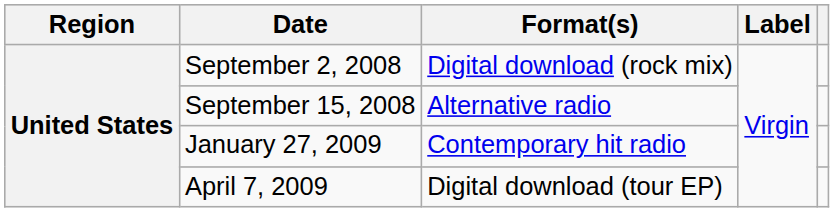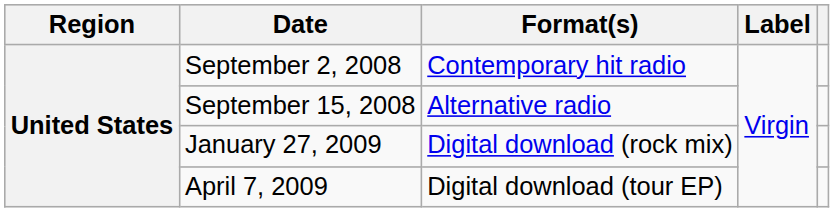 <table class="wikitable plainrowheaders">
 <tr>
 <th scope="col">Region</th>
 <th scope="col">Date</th>
 <th scope="col">Format(s)</th>
 <th scope="col">Label</th>
 <th scope="col"></th>
 </tr>
 <tr>
 <th scope="row" rowspan="4">United States</th>
 <td>September 2, 2008</td>
-<td><a href='#'>Digital download</a> (rock mix)</td>
+<td><a href='#'>Contemporary hit radio</a></td>
 <td rowspan="4"><a href='#'>Virgin</a></td>
 <td></td>
 </tr>
 <tr>
 <td>September 15, 2008</td>
 <td><a href='#'>Alternative radio</a></td>
 <td></td>
 </tr>
 <tr>
 <td>January 27, 2009</td>
-<td><a href='#'>Contemporary hit radio</a></td>
+<td><a href='#'>Digital download</a> (rock mix)</td>
 <td></td>
 </tr>
 <tr>
 <td>April 7, 2009</td>
 <td>Digital download (tour EP)</td>
 <td></td>
 </tr>
 </table>
